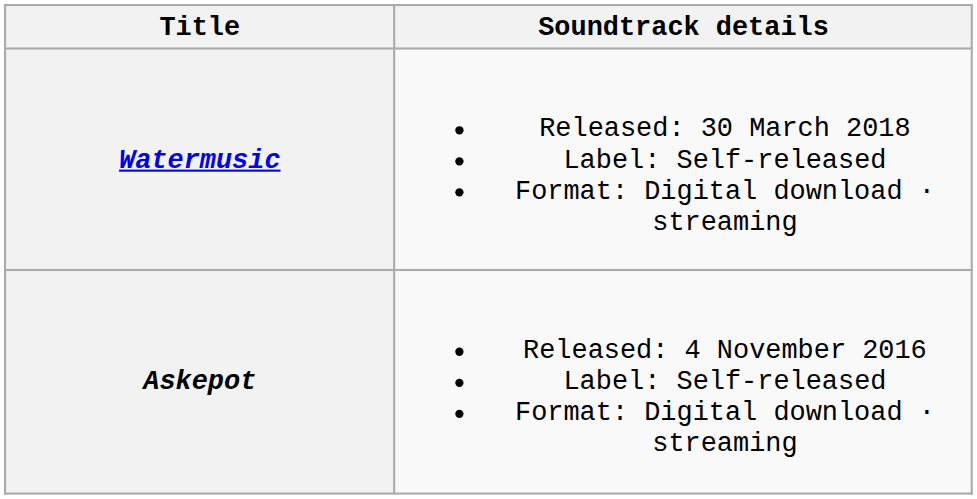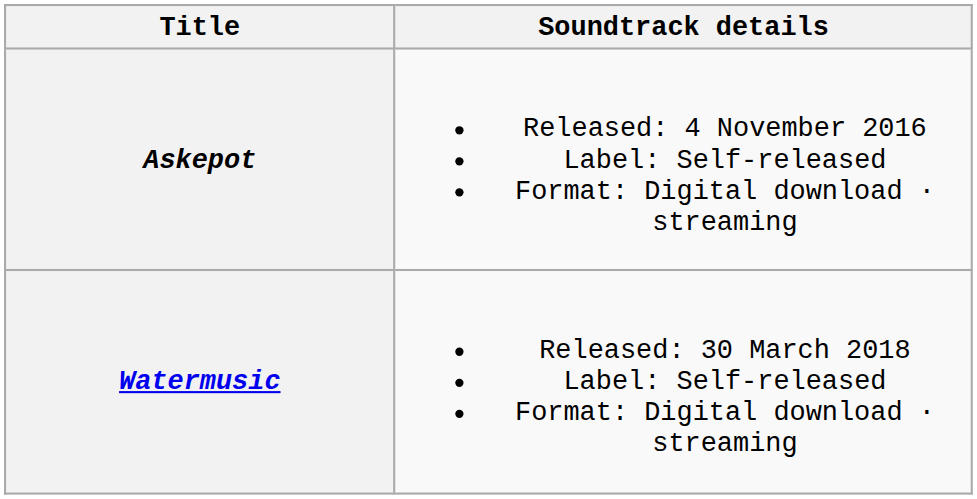 <table class="wikitable plainrowheaders" style="text-align:center;">
 <tr>
 <th scope="col" style="width:14em;">Title</th>
 <th scope="col" style="width:21em;">Soundtrack details</th>
 </tr>
 <tr>
+<th scope="row"><em>Askepot</em></th>
+<td><br><ul><li>Released: 4 November 2016</li><li>Label: Self-released</li><li>Format: Digital download · streaming</li></ul></td>
+</tr>
+<tr>
 <th scope="row"><em><a href='#'>Watermusic</a></em></th>
 <td><br><ul><li>Released: 30 March 2018</li><li>Label: Self-released</li><li>Format: Digital download · streaming</li></ul></td>
 </tr>
-<tr>
-<th scope="row"><em>Askepot</em></th>
-<td><br><ul><li>Released: 4 November 2016</li><li>Label: Self-released</li><li>Format: Digital download · streaming</li></ul></td>
-</tr>
 </table>
